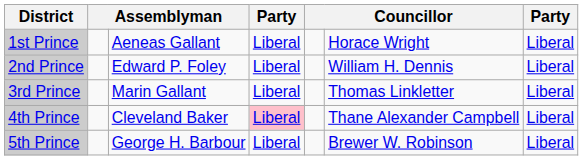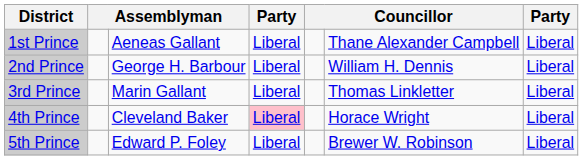 <table class="wikitable">
 <tr>
 <th>District</th>
 <th colspan="2">Assemblyman</th>
 <th>Party</th>
 <th colspan="2">Councillor</th>
 <th>Party</th>
 </tr>
 <tr>
 <td bgcolor="CCCCCC"><a href='#'>1st Prince</a></td>
 <td>   </td>
 <td><a href='#'>Aeneas Gallant</a></td>
 <td><a href='#'>Liberal</a></td>
 <td>   </td>
-<td><a href='#'>Horace Wright</a></td>
+<td><a href='#'>Thane Alexander Campbell</a></td>
 <td><a href='#'>Liberal</a></td>
 </tr>
 <tr>
 <td bgcolor="CCCCCC"><a href='#'>2nd Prince</a></td>
 <td>   </td>
-<td><a href='#'>Edward P. Foley</a></td>
+<td><a href='#'>George H. Barbour</a></td>
 <td><a href='#'>Liberal</a></td>
 <td>   </td>
 <td><a href='#'>William H. Dennis</a></td>
 <td><a href='#'>Liberal</a></td>
 </tr>
 <tr>
 <td bgcolor="CCCCCC"><a href='#'>3rd Prince</a></td>
 <td>   </td>
 <td><a href='#'>Marin Gallant</a></td>
 <td><a href='#'>Liberal</a></td>
 <td>   </td>
 <td><a href='#'>Thomas Linkletter</a></td>
 <td><a href='#'>Liberal</a></td>
 </tr>
 <tr>
 <td bgcolor="CCCCCC"><a href='#'>4th Prince</a></td>
 <td>   </td>
 <td><a href='#'>Cleveland Baker</a></td>
 <td style="background: pink;"><a href='#'>Liberal</a></td>
 <td>    <br></td>
-<td><a href='#'>Thane Alexander Campbell</a></td>
+<td><a href='#'>Horace Wright</a></td>
 <td><a href='#'>Liberal</a></td>
 </tr>
 <tr>
 <td bgcolor="CCCCCC"><a href='#'>5th Prince</a></td>
 <td>   </td>
-<td><a href='#'>George H. Barbour</a></td>
+<td><a href='#'>Edward P. Foley</a></td>
 <td><a href='#'>Liberal</a></td>
 <td>   </td>
 <td><a href='#'>Brewer W. Robinson</a></td>
 <td><a href='#'>Liberal</a></td>
 </tr>
 </table>
